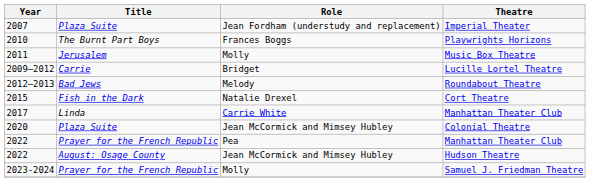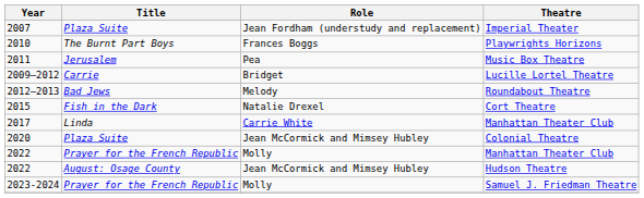 <table class="wikitable">
 <tr>
 <th>Year</th>
 <th>Title</th>
 <th>Role</th>
 <th>Theatre</th>
 </tr>
 <tr>
 <td>2007</td>
 <td><em><a href='#'>Plaza Suite</a></em></td>
 <td>Jean Fordham (understudy and replacement)</td>
 <td><a href='#'>Imperial Theater</a></td>
 </tr>
 <tr>
 <td>2010</td>
 <td><em>The Burnt Part Boys</em></td>
 <td>Frances Boggs</td>
 <td><a href='#'>Playwrights Horizons</a></td>
 </tr>
 <tr>
 <td>2011</td>
 <td><em><a href='#'>Jerusalem</a></em></td>
-<td>Molly</td>
+<td>Pea</td>
 <td><a href='#'>Music Box Theatre</a></td>
 </tr>
 <tr>
 <td>2009–2012</td>
 <td><em><a href='#'>Carrie</a></em></td>
 <td>Bridget</td>
 <td><a href='#'>Lucille Lortel Theatre</a></td>
 </tr>
 <tr>
 <td>2012–2013</td>
 <td><em><a href='#'>Bad Jews</a></em></td>
 <td>Melody</td>
 <td><a href='#'>Roundabout Theatre</a></td>
 </tr>
 <tr>
 <td>2015</td>
 <td><em><a href='#'>Fish in the Dark</a></em></td>
 <td>Natalie Drexel</td>
 <td><a href='#'>Cort Theatre</a></td>
 </tr>
 <tr>
 <td>2017</td>
 <td><em>Linda</em></td>
 <td><a href='#'>Carrie White</a></td>
 <td><a href='#'>Manhattan Theater Club</a></td>
 </tr>
 <tr>
 <td>2020</td>
 <td><em><a href='#'>Plaza Suite</a></em></td>
 <td>Jean McCormick and Mimsey Hubley</td>
 <td><a href='#'>Colonial Theatre</a></td>
 </tr>
 <tr>
 <td>2022</td>
 <td><em><a href='#'>Prayer for the French Republic</a></em></td>
-<td>Pea</td>
+<td>Molly</td>
 <td><a href='#'>Manhattan Theater Club</a></td>
 </tr>
 <tr>
 <td>2022</td>
 <td><em><a href='#'>August: Osage County</a></em></td>
 <td>Jean McCormick and Mimsey Hubley</td>
 <td><a href='#'>Hudson Theatre</a></td>
 </tr>
 <tr>
 <td>2023-2024</td>
 <td><em><a href='#'>Prayer for the French Republic</a></em></td>
 <td>Molly</td>
 <td><a href='#'>Samuel J. Friedman Theatre</a></td>
 </tr>
 <tr>
 </tr>
 </table>
